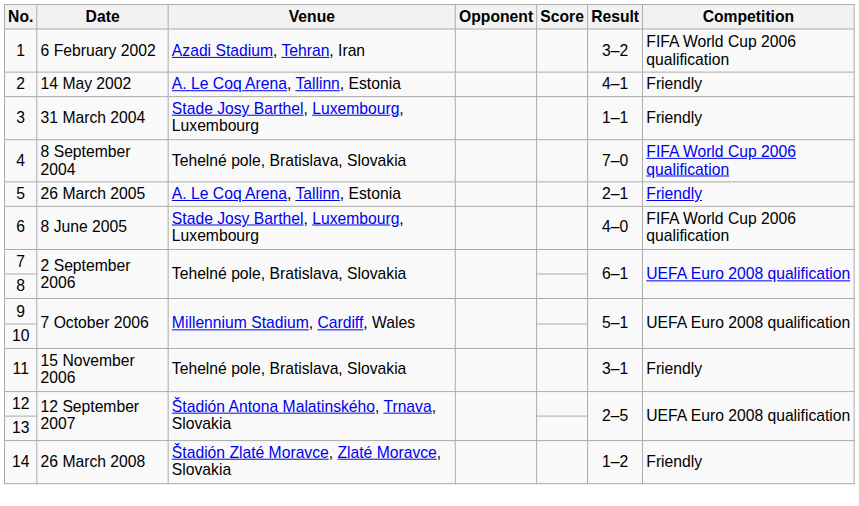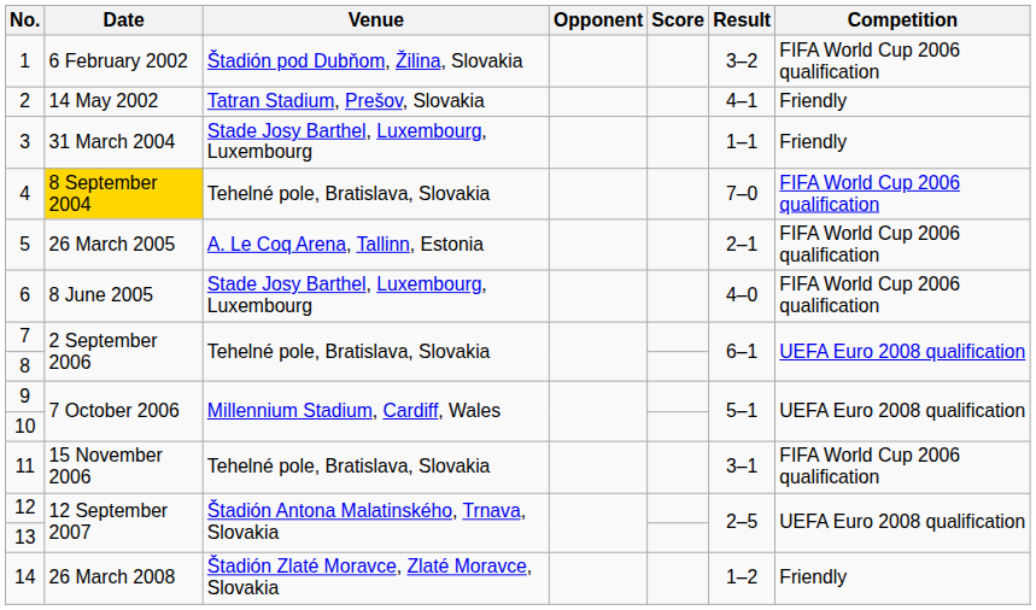 <table class="wikitable sortable">
 <tr>
 <th scope="col">No.</th>
 <th scope="col">Date</th>
 <th scope="col">Venue</th>
 <th scope="col">Opponent</th>
 <th scope="col">Score</th>
 <th scope="col">Result</th>
 <th scope="col">Competition</th>
 </tr>
 <tr>
 <td align="center">1</td>
 <td>6 February 2002</td>
-<td><a href='#'>Azadi Stadium</a>, <a href='#'>Tehran</a>, Iran</td>
+<td><a href='#'>Štadión pod Dubňom</a>, <a href='#'>Žilina</a>, Slovakia</td>
 <td></td>
 <td></td>
 <td align="center">3–2</td>
 <td>FIFA World Cup 2006 qualification</td>
 </tr>
 <tr>
 <td align="center">2</td>
 <td>14 May 2002</td>
-<td><a href='#'>A. Le Coq Arena</a>, <a href='#'>Tallinn</a>, Estonia</td>
+<td><a href='#'>Tatran Stadium</a>, <a href='#'>Prešov</a>, Slovakia</td>
 <td></td>
 <td></td>
 <td align="center">4–1</td>
 <td>Friendly</td>
 </tr>
 <tr>
 <td align="center">3</td>
 <td>31 March 2004</td>
 <td><a href='#'>Stade Josy Barthel</a>, <a href='#'>Luxembourg</a>, Luxembourg</td>
 <td></td>
 <td></td>
 <td align="center">1–1</td>
 <td>Friendly</td>
 </tr>
 <tr>
 <td align="center">4</td>
-<td>8 September 2004</td>
+<td style="background: gold;">8 September 2004</td>
 <td>Tehelné pole, Bratislava, Slovakia</td>
 <td></td>
 <td></td>
 <td align="center">7–0</td>
 <td><a href='#'>FIFA World Cup 2006 qualification</a></td>
 </tr>
 <tr>
 <td align="center">5</td>
 <td>26 March 2005</td>
 <td><a href='#'>A. Le Coq Arena</a>, <a href='#'>Tallinn</a>, Estonia</td>
 <td></td>
 <td></td>
 <td align="center">2–1</td>
-<td><a href='#'>Friendly</a></td>
+<td>FIFA World Cup 2006 qualification</td>
 </tr>
 <tr>
 <td align="center">6</td>
 <td>8 June 2005</td>
 <td><a href='#'>Stade Josy Barthel</a>, <a href='#'>Luxembourg</a>, Luxembourg</td>
 <td></td>
 <td></td>
 <td align="center">4–0</td>
 <td>FIFA World Cup 2006 qualification</td>
 </tr>
 <tr>
 <td align="center">7</td>
 <td rowspan="2">2 September 2006</td>
 <td rowspan="2">Tehelné pole, Bratislava, Slovakia</td>
 <td rowspan="2"></td>
 <td></td>
 <td rowspan="2" style="text-align:center">6–1</td>
 <td rowspan="2"><a href='#'>UEFA Euro 2008 qualification</a></td>
 </tr>
 <tr>
 <td align="center">8</td>
 </tr>
 <tr>
 <td align="center">9</td>
 <td rowspan="2">7 October 2006</td>
 <td rowspan="2"><a href='#'>Millennium Stadium</a>, <a href='#'>Cardiff</a>, Wales</td>
 <td rowspan="2"></td>
 <td></td>
 <td rowspan="2" style="text-align:center">5–1</td>
 <td rowspan="2">UEFA Euro 2008 qualification</td>
 </tr>
 <tr>
 <td align="center">10</td>
 </tr>
 <tr>
 <td align="center">11</td>
 <td>15 November 2006</td>
 <td>Tehelné pole, Bratislava, Slovakia</td>
 <td></td>
 <td></td>
 <td align="center">3–1</td>
-<td>Friendly</td>
+<td>FIFA World Cup 2006 qualification</td>
 </tr>
 <tr>
 <td align="center">12</td>
 <td rowspan="2">12 September 2007</td>
 <td rowspan="2"><a href='#'>Štadión Antona Malatinského</a>, <a href='#'>Trnava</a>, Slovakia</td>
 <td rowspan="2"></td>
 <td></td>
 <td rowspan="2" style="text-align:center">2–5</td>
 <td rowspan="2">UEFA Euro 2008 qualification</td>
 </tr>
 <tr>
 <td align="center">13</td>
 </tr>
 <tr>
 <td align="center">14</td>
 <td>26 March 2008</td>
 <td><a href='#'>Štadión Zlaté Moravce</a>, <a href='#'>Zlaté Moravce</a>, Slovakia</td>
 <td></td>
 <td></td>
 <td align="center">1–2</td>
 <td>Friendly</td>
 </tr>
 </table>
